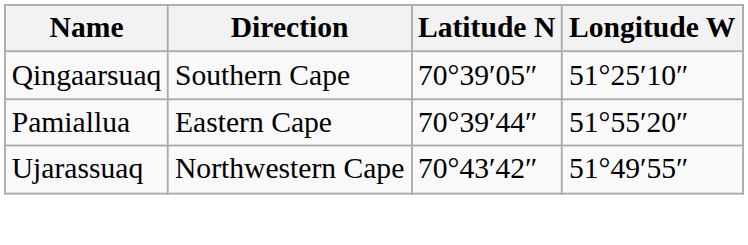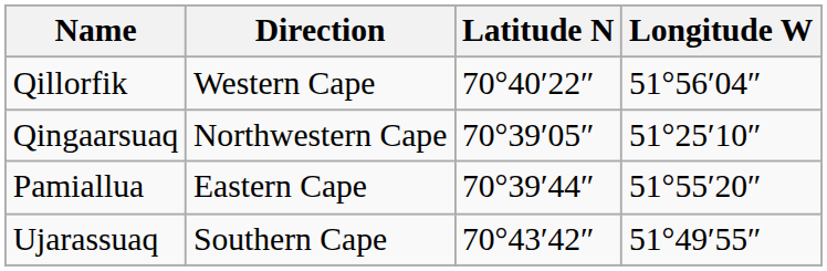 <table class="wikitable">
 <tr>
 <th>Name</th>
 <th>Direction</th>
 <th>Latitude N</th>
 <th>Longitude W</th>
 </tr>
 <tr>
+<td>Qillorfik</td>
+<td>Western Cape</td>
+<td>70°40′22″</td>
+<td>51°56′04″</td>
+</tr>
+<tr>
 <td>Qingaarsuaq</td>
-<td>Southern Cape</td>
+<td>Northwestern Cape</td>
 <td>70°39′05″</td>
 <td>51°25′10″</td>
 </tr>
 <tr>
 <td>Pamiallua</td>
 <td>Eastern Cape</td>
 <td>70°39′44″</td>
 <td>51°55′20″</td>
 </tr>
 <tr>
 <td>Ujarassuaq</td>
-<td>Northwestern Cape</td>
+<td>Southern Cape</td>
 <td>70°43′42″</td>
 <td>51°49′55″</td>
 </tr>
 </table>
